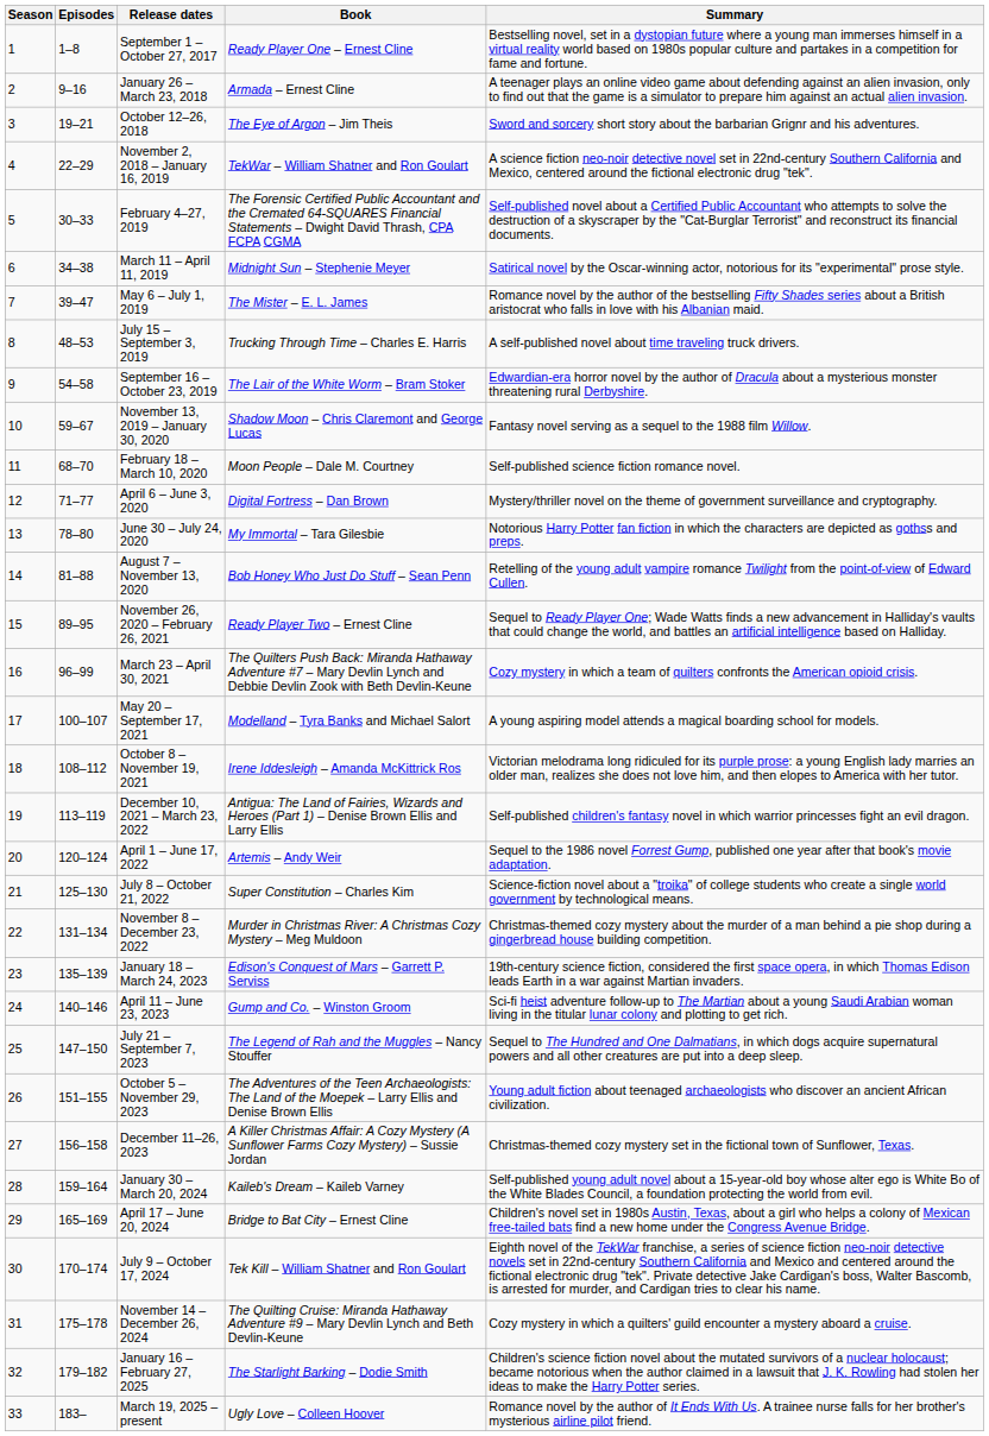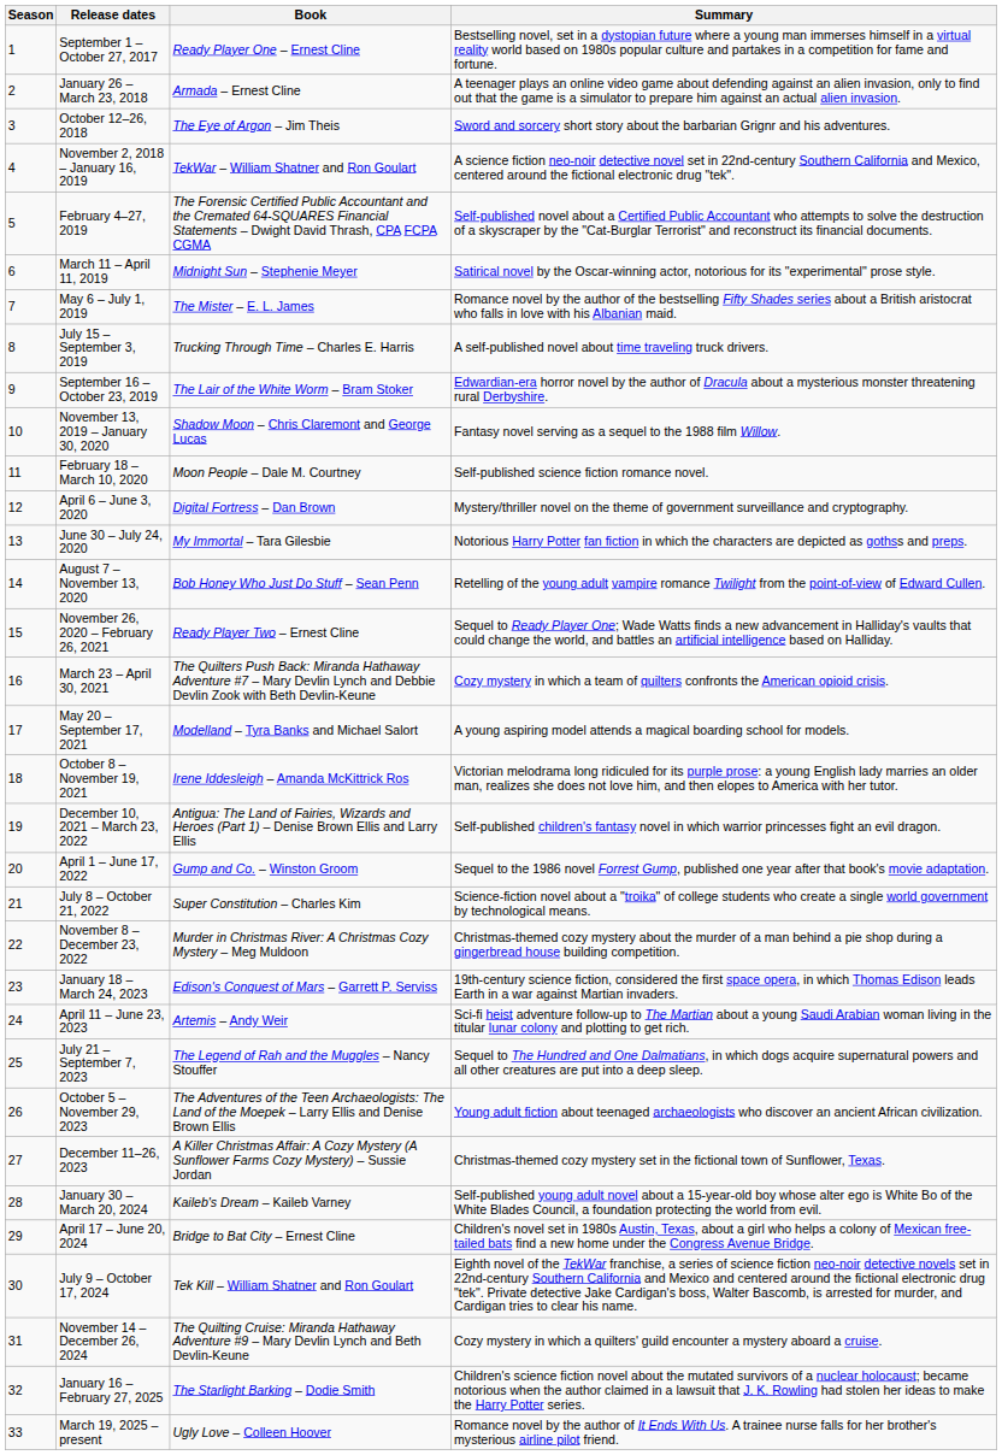 <table class="wikitable">
 <tr>
 <th scope="col">Season</th>
-<th scope="col">Episodes</th>
 <th scope="col">Release dates</th>
 <th scope="col">Book</th>
 <th scope="col">Summary</th>
 </tr>
 <tr>
 <td>1</td>
-<td>1–8</td>
 <td>September 1 – October 27, 2017</td>
 <td scope="row"><em><a href='#'>Ready Player One</a></em> – <a href='#'>Ernest Cline</a></td>
 <td>Bestselling novel, set in a <a href='#'>dystopian future</a> where a young man immerses himself in a <a href='#'>virtual reality</a> world based on 1980s popular culture and partakes in a competition for fame and fortune.</td>
 </tr>
 <tr>
 <td>2</td>
-<td>9–16</td>
 <td>January 26 – March 23, 2018</td>
 <td scope="row"><em><a href='#'>Armada</a></em> – Ernest Cline</td>
 <td>A teenager plays an online video game about defending against an alien invasion, only to find out that the game is a simulator to prepare him against an actual <a href='#'>alien invasion</a>.</td>
 </tr>
 <tr>
 <td>3</td>
-<td>19–21</td>
 <td>October 12–26, 2018</td>
 <td scope="row"><em><a href='#'>The Eye of Argon</a></em> – Jim Theis</td>
 <td><a href='#'>Sword and sorcery</a> short story about the barbarian Grignr and his adventures.</td>
 </tr>
 <tr>
 <td>4</td>
-<td>22–29</td>
 <td>November 2, 2018 – January 16, 2019</td>
 <td scope="row"><em><a href='#'>TekWar</a></em> – <a href='#'>William Shatner</a> and <a href='#'>Ron Goulart</a></td>
 <td>A science fiction <a href='#'>neo-noir</a> <a href='#'>detective novel</a> set in 22nd-century <a href='#'>Southern California</a> and Mexico, centered around the fictional electronic drug "tek".</td>
 </tr>
 <tr>
 <td>5</td>
-<td>30–33</td>
 <td>February 4–27, 2019</td>
 <td scope="row"><em>The Forensic Certified Public Accountant and the Cremated 64-SQUARES Financial Statements</em> – Dwight David Thrash, <a href='#'>CPA</a> <a href='#'>FCPA</a> <a href='#'>CGMA</a></td>
 <td><a href='#'>Self-published</a> novel about a <a href='#'>Certified Public Accountant</a> who attempts to solve the destruction of a skyscraper by the "Cat-Burglar Terrorist" and reconstruct its financial documents.</td>
 </tr>
 <tr>
 <td>6</td>
-<td>34–38</td>
 <td>March 11 – April 11, 2019</td>
 <td scope="row"><em><a href='#'>Midnight Sun</a></em> – <a href='#'>Stephenie Meyer</a></td>
 <td><a href='#'>Satirical novel</a> by the Oscar-winning actor, notorious for its "experimental" prose style.</td>
 </tr>
 <tr>
 <td>7</td>
-<td>39–47</td>
 <td>May 6 – July 1, 2019</td>
 <td scope="row"><em><a href='#'>The Mister</a></em> – <a href='#'>E. L. James</a></td>
 <td>Romance novel by the author of the bestselling <a href='#'><em>Fifty Shades</em> series</a> about a British aristocrat who falls in love with his <a href='#'>Albanian</a> maid.</td>
 </tr>
 <tr>
 <td>8</td>
-<td>48–53</td>
 <td>July 15 – September 3, 2019</td>
 <td scope="row"><em>Trucking Through Time</em> – Charles E. Harris</td>
 <td>A self-published novel about <a href='#'>time traveling</a> truck drivers.</td>
 </tr>
 <tr>
 <td>9</td>
-<td>54–58</td>
 <td>September 16 – October 23, 2019</td>
 <td scope="row"><em><a href='#'>The Lair of the White Worm</a></em> – <a href='#'>Bram Stoker</a></td>
 <td><a href='#'>Edwardian-era</a> horror novel by the author of <em><a href='#'>Dracula</a></em> about a mysterious monster threatening rural <a href='#'>Derbyshire</a>.</td>
 </tr>
 <tr>
 <td>10</td>
-<td>59–67</td>
 <td>November 13, 2019 – January 30, 2020</td>
 <td scope="row"><em><a href='#'>Shadow Moon</a></em> – <a href='#'>Chris Claremont</a> and <a href='#'>George Lucas</a></td>
 <td>Fantasy novel serving as a sequel to the 1988 film <em><a href='#'>Willow</a></em>.</td>
 </tr>
 <tr>
 <td>11</td>
-<td>68–70</td>
 <td>February 18 – March 10, 2020</td>
 <td><em>Moon People</em> – Dale M. Courtney</td>
 <td>Self-published science fiction romance novel.</td>
 </tr>
 <tr>
 <td>12</td>
-<td>71–77</td>
 <td>April 6 – June 3, 2020</td>
 <td><em><a href='#'>Digital Fortress</a></em> – <a href='#'>Dan Brown</a></td>
 <td>Mystery/thriller novel on the theme of government surveillance and cryptography.</td>
 </tr>
 <tr>
 <td>13</td>
-<td>78–80</td>
 <td>June 30 – July 24, 2020</td>
 <td scope="row"><em><a href='#'>My Immortal</a></em> – Tara Gilesbie</td>
 <td>Notorious <a href='#'>Harry Potter</a> <a href='#'>fan fiction</a> in which the characters are depicted as <a href='#'>goths</a>s and <a href='#'>preps</a>.</td>
 </tr>
 <tr>
 <td>14</td>
-<td>81–88</td>
 <td>August 7 – November 13, 2020</td>
 <td scope="row"><em><a href='#'>Bob Honey Who Just Do Stuff</a></em> – <a href='#'>Sean Penn</a></td>
 <td>Retelling of the <a href='#'>young adult</a> <a href='#'>vampire</a> romance <em><a href='#'>Twilight</a></em> from the <a href='#'>point-of-view</a> of <a href='#'>Edward Cullen</a>.</td>
 </tr>
 <tr>
 <td>15</td>
-<td>89–95</td>
 <td>November 26, 2020 – February 26, 2021</td>
 <td scope="row"><em><a href='#'>Ready Player Two</a></em> – Ernest Cline</td>
 <td>Sequel to <em><a href='#'>Ready Player One</a></em>; Wade Watts finds a new advancement in Halliday's vaults that could change the world, and battles an <a href='#'>artificial intelligence</a> based on Halliday.</td>
 </tr>
 <tr>
 <td>16</td>
-<td>96–99</td>
 <td>March 23 – April 30, 2021</td>
 <td scope="row"><em>The Quilters Push Back: Miranda Hathaway Adventure #7</em> – Mary Devlin Lynch and Debbie Devlin Zook with Beth Devlin-Keune</td>
 <td><a href='#'>Cozy mystery</a> in which a team of <a href='#'>quilters</a> confronts the <a href='#'>American opioid crisis</a>.</td>
 </tr>
 <tr>
 <td>17</td>
-<td>100–107</td>
 <td>May 20 – September 17, 2021</td>
 <td scope="row"><em><a href='#'>Modelland</a></em> – <a href='#'>Tyra Banks</a> and Michael Salort</td>
 <td>A young aspiring model attends a magical boarding school for models.</td>
 </tr>
 <tr>
 <td>18</td>
-<td>108–112</td>
 <td>October 8 – November 19, 2021</td>
 <td><em><a href='#'>Irene Iddesleigh</a></em> – <a href='#'>Amanda McKittrick Ros</a></td>
 <td>Victorian melodrama long ridiculed for its <a href='#'>purple prose</a>: a young English lady marries an older man, realizes she does not love him, and then elopes to America with her tutor.</td>
 </tr>
 <tr>
 <td>19</td>
-<td>113–119</td>
 <td>December 10, 2021 – March 23, 2022</td>
 <td scope="row"><em>Antigua: The Land of Fairies, Wizards and Heroes (Part 1)</em> – Denise Brown Ellis and Larry Ellis</td>
 <td>Self-published <a href='#'>children's fantasy</a> novel in which warrior princesses fight an evil dragon.</td>
 </tr>
 <tr>
 <td>20</td>
-<td>120–124</td>
 <td>April 1 – June 17, 2022</td>
-<td scope="row"><em><a href='#'>Artemis</a></em> – <a href='#'>Andy Weir</a></td>
+<td scope="row"><em><a href='#'>Gump and Co.</a></em> – <a href='#'>Winston Groom</a></td>
 <td>Sequel to the 1986 novel <em><a href='#'>Forrest Gump</a></em>, published one year after that book's <a href='#'>movie adaptation</a>.</td>
 </tr>
 <tr>
 <td>21</td>
-<td>125–130</td>
 <td>July 8 – October 21, 2022</td>
 <td scope="row"><em>Super Constitution</em> – Charles Kim</td>
 <td>Science-fiction novel about a "<a href='#'>troika</a>" of college students who create a single <a href='#'>world government</a> by technological means.</td>
 </tr>
 <tr>
 <td>22</td>
-<td>131–134</td>
 <td>November 8 – December 23, 2022</td>
 <td scope="row"><em>Murder in Christmas River: A Christmas Cozy Mystery</em> – Meg Muldoon</td>
 <td>Christmas-themed cozy mystery about the murder of a man behind a pie shop during a <a href='#'>gingerbread house</a> building competition.</td>
 </tr>
 <tr>
 <td>23</td>
-<td>135–139</td>
 <td>January 18 – March 24, 2023</td>
 <td scope="row"><em><a href='#'>Edison's Conquest of Mars</a></em> – <a href='#'>Garrett P. Serviss</a></td>
 <td>19th-century science fiction, considered the first <a href='#'>space opera</a>, in which <a href='#'>Thomas Edison</a> leads Earth in a war against Martian invaders.</td>
 </tr>
 <tr>
 <td>24</td>
-<td>140–146</td>
 <td>April 11 – June 23, 2023</td>
-<td scope="row"><em><a href='#'>Gump and Co.</a></em> – <a href='#'>Winston Groom</a></td>
+<td scope="row"><em><a href='#'>Artemis</a></em> – <a href='#'>Andy Weir</a></td>
 <td>Sci-fi <a href='#'>heist</a> adventure follow-up to <em><a href='#'>The Martian</a></em> about a young <a href='#'>Saudi Arabian</a> woman living in the titular <a href='#'>lunar colony</a> and plotting to get rich.</td>
 </tr>
 <tr>
 <td>25</td>
-<td>147–150</td>
 <td>July 21 – September 7, 2023</td>
 <td scope="row"><em><a href='#'>The Legend of Rah and the Muggles</a></em> – Nancy Stouffer</td>
 <td>Sequel to <em><a href='#'>The Hundred and One Dalmatians</a></em>, in which dogs acquire supernatural powers and all other creatures are put into a deep sleep.</td>
 </tr>
 <tr>
 <td>26</td>
-<td>151–155</td>
 <td>October 5 – November 29, 2023</td>
 <td scope="row"><em>The Adventures of the Teen Archaeologists: The Land of the Moepek</em> – Larry Ellis and Denise Brown Ellis</td>
 <td><a href='#'>Young adult fiction</a> about teenaged <a href='#'>archaeologists</a> who discover an ancient African civilization.</td>
 </tr>
 <tr>
 <td>27</td>
-<td>156–158</td>
 <td>December 11–26, 2023</td>
 <td scope="row"><em>A Killer Christmas Affair: A Cozy Mystery (A Sunflower Farms Cozy Mystery)</em> – Sussie Jordan</td>
 <td>Christmas-themed cozy mystery set in the fictional town of Sunflower, <a href='#'>Texas</a>.</td>
 </tr>
 <tr>
 <td>28</td>
-<td>159–164</td>
 <td>January 30 – March 20, 2024</td>
 <td scope="row"><em>Kaileb's Dream</em> – Kaileb Varney</td>
 <td>Self-published <a href='#'>young adult novel</a> about a 15-year-old boy whose alter ego is White Bo of the White Blades Council, a foundation protecting the world from evil.</td>
 </tr>
 <tr>
 <td>29</td>
-<td>165–169</td>
 <td>April 17 – June 20, 2024</td>
 <td scope="row"><em>Bridge to Bat City</em> – Ernest Cline</td>
 <td>Children's novel set in 1980s <a href='#'>Austin, Texas</a>, about a girl who helps a colony of <a href='#'>Mexican free-tailed bats</a> find a new home under the <a href='#'>Congress Avenue Bridge</a>.</td>
 </tr>
 <tr>
 <td>30</td>
-<td>170–174</td>
 <td>July 9 – October 17, 2024</td>
 <td scope="row"><em>Tek Kill</em> – <a href='#'>William Shatner</a> and <a href='#'>Ron Goulart</a></td>
 <td>Eighth novel of the <em><a href='#'>TekWar</a></em> franchise, a series of science fiction <a href='#'>neo-noir</a> <a href='#'>detective novels</a> set in 22nd-century <a href='#'>Southern California</a> and Mexico and centered around the fictional electronic drug "tek". Private detective Jake Cardigan's boss, Walter Bascomb, is arrested for murder, and Cardigan tries to clear his name.</td>
 </tr>
 <tr>
 <td>31</td>
-<td>175–178</td>
 <td>November 14 – December 26, 2024</td>
 <td scope="row"><em>The Quilting Cruise: Miranda Hathaway Adventure #9</em> – Mary Devlin Lynch and Beth Devlin-Keune</td>
 <td>Cozy mystery in which a quilters' guild encounter a mystery aboard a <a href='#'>cruise</a>.</td>
 </tr>
 <tr>
 <td>32</td>
-<td>179–182</td>
 <td>January 16 – February 27, 2025</td>
 <td scope="row"><em><a href='#'>The Starlight Barking</a></em> – <a href='#'>Dodie Smith</a></td>
 <td>Children's science fiction novel about the mutated survivors of a <a href='#'>nuclear holocaust</a>; became notorious when the author claimed in a lawsuit that <a href='#'>J. K. Rowling</a> had stolen her ideas to make the <a href='#'>Harry Potter</a> series.</td>
 </tr>
 <tr>
 <td>33</td>
-<td>183–</td>
 <td>March 19, 2025 – present</td>
 <td scope="row"><em>Ugly Love</em> – <a href='#'>Colleen Hoover</a></td>
 <td>Romance novel by the author of <em><a href='#'>It Ends With Us</a></em>. A trainee nurse falls for her brother's mysterious <a href='#'>airline pilot</a> friend.</td>
 </tr>
 </table>
